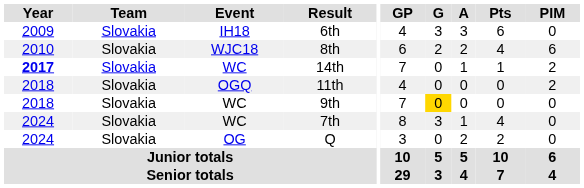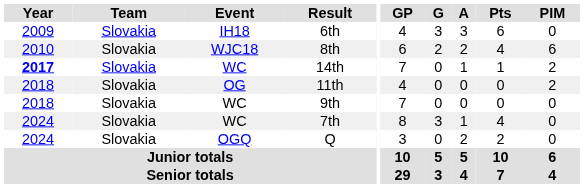 <table border="0" cellpadding="1" cellspacing="0" ID="Table3" style="text-align:center; width:40em">
 <tr ALIGN="center" bgcolor="#e0e0e0">
 <th>Year</th>
 <th>Team</th>
 <th>Event</th>
 <th>Result</th>
 <th rowspan="99" bgcolor="#fff"></th>
 <th>GP</th>
 <th>G</th>
 <th>A</th>
 <th>Pts</th>
 <th>PIM</th>
 </tr>
 <tr>
 <td><a href='#'>2009</a></td>
 <td><a href='#'>Slovakia</a></td>
 <td><a href='#'>IH18</a></td>
 <td>6th</td>
 <td>4</td>
 <td>3</td>
 <td>3</td>
 <td>6</td>
 <td>0</td>
 </tr>
 <tr bgcolor="#f0f0f0">
 <td><a href='#'>2010</a></td>
 <td>Slovakia</td>
 <td><a href='#'>WJC18</a></td>
 <td>8th</td>
 <td>6</td>
 <td>2</td>
 <td>2</td>
 <td>4</td>
 <td>6</td>
 </tr>
 <tr>
 <td><strong><a href='#'>2017</a></strong></td>
 <td><a href='#'>Slovakia</a></td>
 <td><a href='#'>WC</a></td>
 <td>14th</td>
 <td>7</td>
 <td>0</td>
 <td>1</td>
 <td>1</td>
 <td>2</td>
 </tr>
 <tr bgcolor="#f0f0f0">
 <td><a href='#'>2018</a></td>
 <td>Slovakia</td>
-<td><a href='#'>OGQ</a></td>
+<td><a href='#'>OG</a></td>
 <td>11th</td>
 <td>4</td>
 <td>0</td>
 <td>0</td>
 <td>0</td>
 <td>2</td>
 </tr>
 <tr>
 <td><a href='#'>2018</a></td>
 <td>Slovakia</td>
 <td>WC</td>
 <td>9th</td>
 <td>7</td>
-<td style="background: gold;">0</td>
+<td>0</td>
 <td>0</td>
 <td>0</td>
 <td>0</td>
 </tr>
 <tr bgcolor="#f0f0f0">
 <td><a href='#'>2024</a></td>
 <td>Slovakia</td>
 <td>WC</td>
 <td>7th</td>
 <td>8</td>
 <td>3</td>
 <td>1</td>
 <td>4</td>
 <td>0</td>
 </tr>
 <tr>
 <td><a href='#'>2024</a></td>
 <td>Slovakia</td>
-<td><a href='#'>OG</a></td>
+<td><a href='#'>OGQ</a></td>
 <td>Q</td>
 <td>3</td>
 <td>0</td>
 <td>2</td>
 <td>2</td>
 <td>0</td>
 </tr>
 <tr bgcolor="#e0e0e0">
 <th colspan=4>Junior totals</th>
 <th>10</th>
 <th>5</th>
 <th>5</th>
 <th>10</th>
 <th>6</th>
 </tr>
 <tr bgcolor="#e0e0e0">
 <th colspan=4>Senior totals</th>
 <th>29</th>
 <th>3</th>
 <th>4</th>
 <th>7</th>
 <th>4</th>
 </tr>
 </table>
